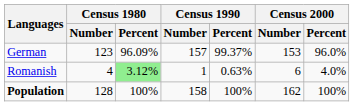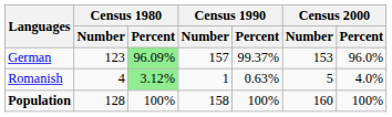 <table class="wikitable">
 <tr ---->
 <th rowspan="2">Languages</th>
 <th colspan="2">Census 1980</th>
 <th colspan="2">Census 1990</th>
 <th colspan="2">Census 2000</th>
 </tr>
 <tr ---->
 <th>Number</th>
 <th>Percent</th>
 <th>Number</th>
 <th>Percent</th>
 <th>Number</th>
 <th>Percent</th>
 </tr>
 <tr ---->
 <td><a href='#'>German</a></td>
 <td align=right>123</td>
-<td align=right>96.09%</td>
+<td align=right style="background: lightgreen;">96.09%</td>
 <td align=right>157</td>
 <td align=right>99.37%</td>
 <td align=right>153</td>
 <td align=right>96.0%</td>
 </tr>
 <tr ---->
 <td><a href='#'>Romanish</a></td>
 <td align=right>4</td>
 <td align=right style="background: lightgreen;">3.12%</td>
 <td align=right>1</td>
 <td align=right>0.63%</td>
-<td align=right>6</td>
+<td align=right>5</td>
 <td align=right>4.0%</td>
 </tr>
 <tr ---->
 <td><strong>Population</strong></td>
 <td align=right>128</td>
 <td align=right>100%</td>
 <td align=right>158</td>
 <td align=right>100%</td>
-<td align=right>162</td>
+<td align=right>160</td>
 <td align=right>100%</td>
 </tr>
 </table>
